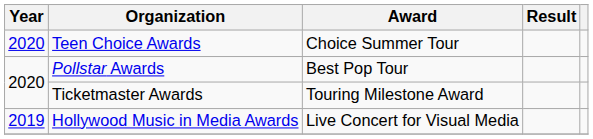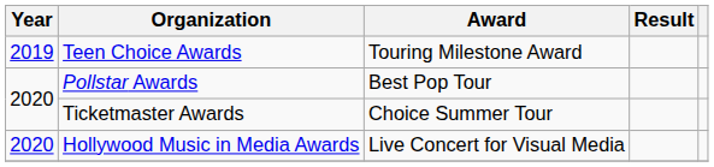 <table class="wikitable sortable plainrowheaders">
 <tr>
 <th scope="col">Year</th>
 <th scope="col">Organization</th>
 <th scope="col">Award</th>
 <th scope="col">Result</th>
 <th class="unsortable"></th>
 </tr>
 <tr>
-<td><a href='#'>2020</a></td>
+<td><a href='#'>2019</a></td>
 <td><a href='#'>Teen Choice Awards</a></td>
-<td>Choice Summer Tour</td>
+<td>Touring Milestone Award</td>
 <td></td>
 <td align="center"></td>
 </tr>
 <tr>
 <td rowspan="2">2020</td>
 <td><a href='#'><em>Pollstar</em> Awards</a></td>
 <td>Best Pop Tour</td>
 <td></td>
 <td style="text-align:center;"></td>
 </tr>
 <tr>
 <td>Ticketmaster Awards</td>
-<td>Touring Milestone Award</td>
+<td>Choice Summer Tour</td>
 <td></td>
 <td style="text-align:center;"></td>
 </tr>
 <tr>
-<td><a href='#'>2019</a></td>
+<td><a href='#'>2020</a></td>
 <td><a href='#'>Hollywood Music in Media Awards</a></td>
 <td>Live Concert for Visual Media</td>
 <td></td>
 <td style="text-align:center;"></td>
 </tr>
 <tr>
 </tr>
 </table>
